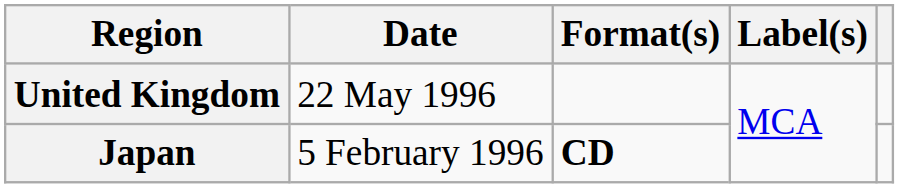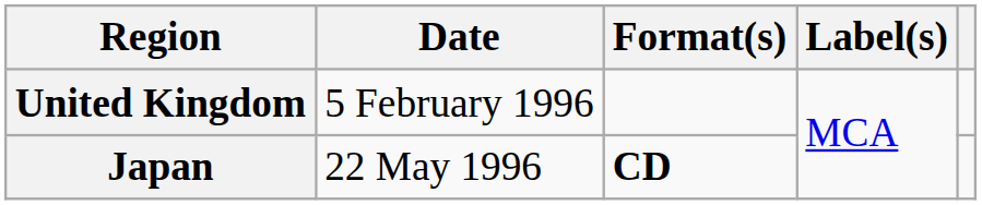 <table class="wikitable plainrowheaders">
 <tr>
 <th scope="col">Region</th>
 <th scope="col">Date</th>
 <th scope="col">Format(s)</th>
 <th scope="col">Label(s)</th>
 <th scope="col"></th>
 </tr>
 <tr>
 <th scope="row">United Kingdom</th>
-<td>22 May 1996</td>
+<td>5 February 1996</td>
 <td></td>
 <td rowspan="2"><a href='#'>MCA</a></td>
 <td></td>
 </tr>
 <tr>
 <th scope="row">Japan</th>
-<td>5 February 1996</td>
+<td>22 May 1996</td>
 <td><strong>CD</strong></td>
 <td></td>
 </tr>
 </table>
